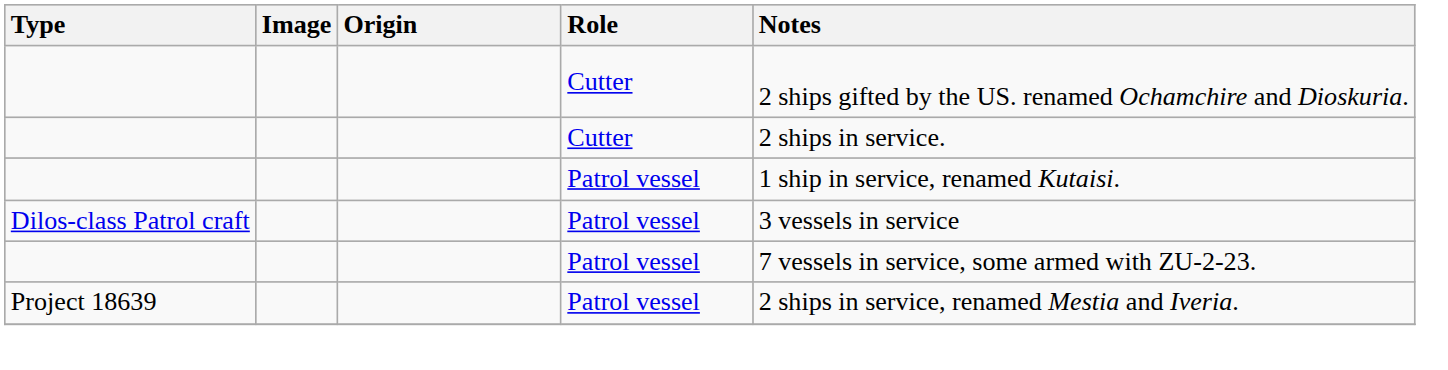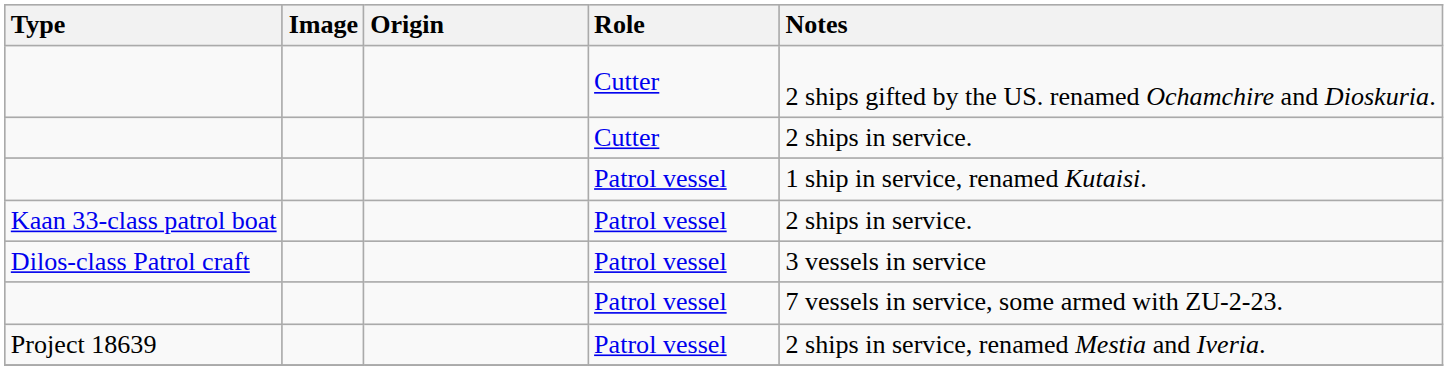 <table class="wikitable">
 <tr>
 <th style="text-align: left;">Type</th>
 <th style="text-align: left;">Image</th>
 <th style="text-align: left;" width="130">Origin</th>
 <th style="text-align: left;" width="110">Role</th>
 <th style="text-align: left;">Notes</th>
 </tr>
 <tr>
 <td></td>
 <td></td>
 <td></td>
 <td><a href='#'>Cutter</a></td>
 <td><br>2 ships gifted by the US. renamed <em>Ochamchire</em> and <em>Dioskuria</em>.</td>
 </tr>
 <tr>
 <td></td>
 <td></td>
 <td></td>
 <td><a href='#'>Cutter</a></td>
 <td>2 ships in service.</td>
 </tr>
 <tr>
 <td></td>
 <td></td>
 <td></td>
 <td><a href='#'>Patrol vessel</a></td>
 <td>1 ship in service, renamed <em>Kutaisi</em>.</td>
 </tr>
 <tr>
+<td><a href='#'>Kaan 33-class patrol boat</a></td>
+<td></td>
+<td></td>
+<td><a href='#'>Patrol vessel</a></td>
+<td>2 ships in service.</td>
+</tr>
+<tr>
 <td><a href='#'>Dilos-class Patrol craft</a></td>
 <td></td>
 <td></td>
 <td><a href='#'>Patrol vessel</a></td>
 <td>3 vessels in service</td>
 </tr>
 <tr>
 <td></td>
 <td></td>
 <td><br></td>
 <td><a href='#'>Patrol vessel</a></td>
 <td>7 vessels in service, some armed with ZU-2-23.</td>
 </tr>
 <tr>
 <td>Project 18639</td>
 <td></td>
 <td><br></td>
 <td><a href='#'>Patrol vessel</a></td>
 <td>2 ships in service, renamed <em>Mestia</em> and <em>Iveria</em>.</td>
 </tr>
 <tr>
 </tr>
 </table>
